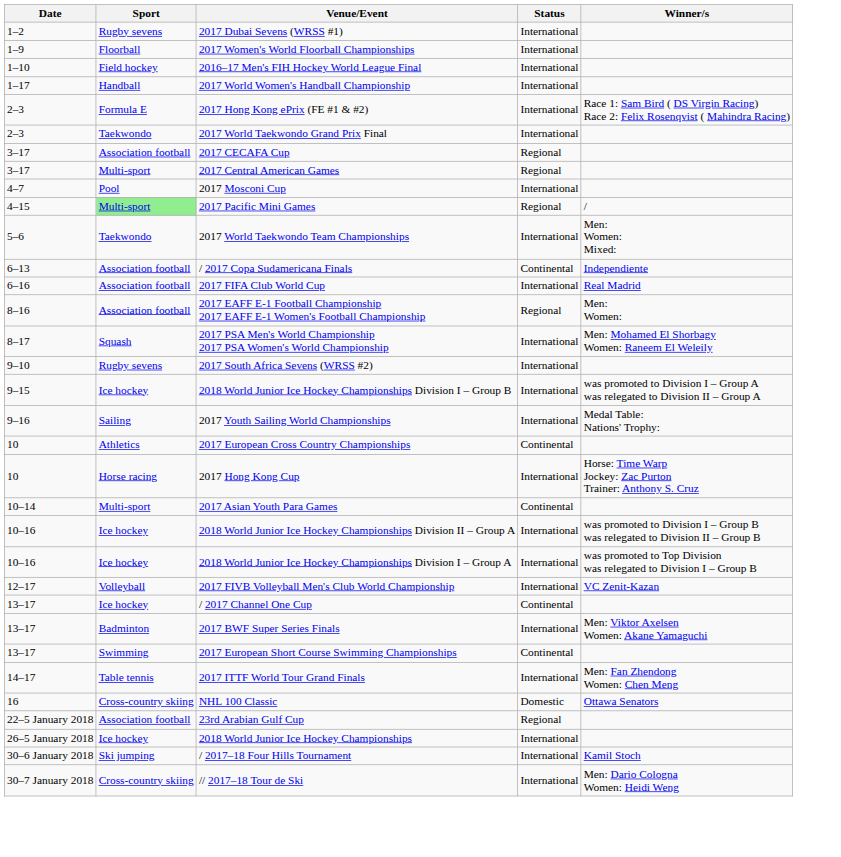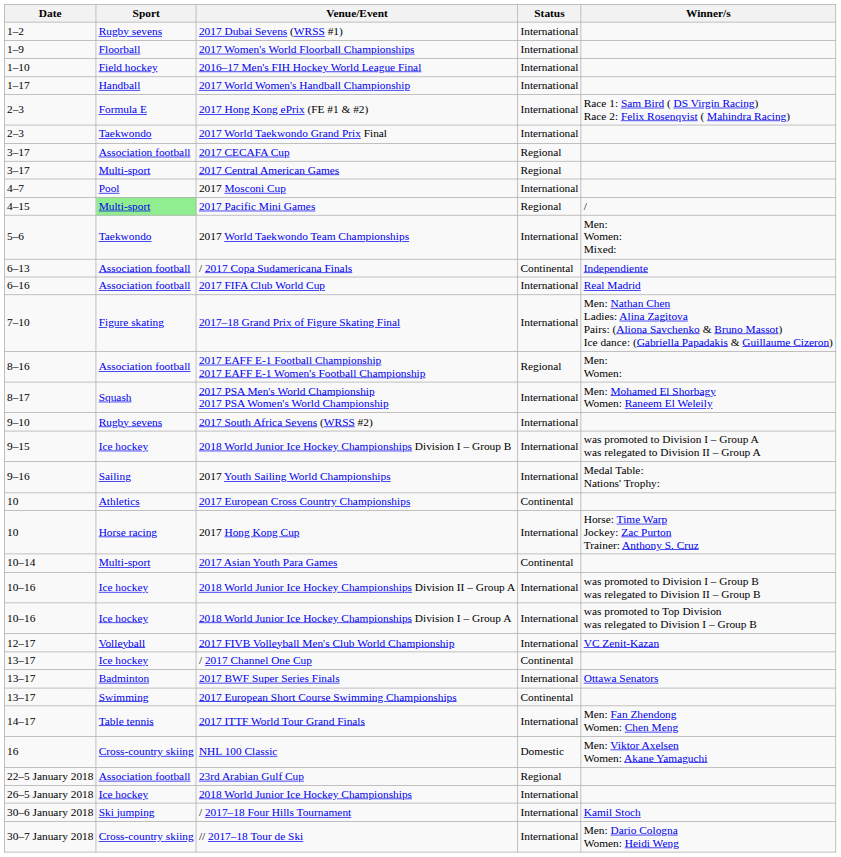 <table class="wikitable sortable">
 <tr>
 <th>Date</th>
 <th>Sport</th>
 <th>Venue/Event</th>
 <th>Status</th>
 <th>Winner/s</th>
 </tr>
 <tr>
 <td>1–2</td>
 <td><a href='#'>Rugby sevens</a></td>
 <td> <a href='#'>2017 Dubai Sevens</a> (<a href='#'>WRSS</a> #1)</td>
 <td>International</td>
 <td></td>
 </tr>
 <tr>
 <td>1–9</td>
 <td><a href='#'>Floorball</a></td>
 <td> <a href='#'>2017 Women's World Floorball Championships</a></td>
 <td>International</td>
 <td></td>
 </tr>
 <tr>
 <td>1–10</td>
 <td><a href='#'>Field hockey</a></td>
 <td> <a href='#'>2016–17 Men's FIH Hockey World League Final</a></td>
 <td>International</td>
 <td></td>
 </tr>
 <tr>
 <td>1–17</td>
 <td><a href='#'>Handball</a></td>
 <td> <a href='#'>2017 World Women's Handball Championship</a></td>
 <td>International</td>
 <td></td>
 </tr>
 <tr>
 <td>2–3</td>
 <td><a href='#'>Formula E</a></td>
 <td> <a href='#'>2017 Hong Kong ePrix</a> (FE #1 & #2)</td>
 <td>International</td>
 <td>Race 1:  <a href='#'>Sam Bird</a> ( <a href='#'>DS Virgin Racing</a>)<br>Race 2:  <a href='#'>Felix Rosenqvist</a> ( <a href='#'>Mahindra Racing</a>)</td>
 </tr>
 <tr>
 <td>2–3</td>
 <td><a href='#'>Taekwondo</a></td>
 <td> <a href='#'>2017 World Taekwondo Grand Prix</a> Final</td>
 <td>International</td>
 <td></td>
 </tr>
 <tr>
 <td>3–17</td>
 <td><a href='#'>Association football</a></td>
 <td> <a href='#'>2017 CECAFA Cup</a></td>
 <td>Regional</td>
 <td></td>
 </tr>
 <tr>
 <td>3–17</td>
 <td><a href='#'>Multi-sport</a></td>
 <td> <a href='#'>2017 Central American Games</a></td>
 <td>Regional</td>
 <td></td>
 </tr>
 <tr>
 <td>4–7</td>
 <td><a href='#'>Pool</a></td>
 <td> 2017 <a href='#'>Mosconi Cup</a></td>
 <td>International</td>
 <td></td>
 </tr>
 <tr>
 <td>4–15</td>
 <td style="background: lightgreen;"><a href='#'>Multi-sport</a></td>
 <td> <a href='#'>2017 Pacific Mini Games</a></td>
 <td>Regional</td>
 <td>/</td>
 </tr>
 <tr>
 <td>5–6</td>
 <td><a href='#'>Taekwondo</a></td>
 <td> 2017 <a href='#'>World Taekwondo Team Championships</a></td>
 <td>International</td>
 <td>Men: <br>Women: <br>Mixed: </td>
 </tr>
 <tr>
 <td>6–13</td>
 <td><a href='#'>Association football</a></td>
 <td>/ <a href='#'>2017 Copa Sudamericana Finals</a></td>
 <td>Continental</td>
 <td> <a href='#'>Independiente</a></td>
 </tr>
 <tr>
 <td>6–16</td>
 <td><a href='#'>Association football</a></td>
 <td> <a href='#'>2017 FIFA Club World Cup</a></td>
 <td>International</td>
 <td> <a href='#'>Real Madrid</a></td>
 </tr>
 <tr>
+<td>7–10</td>
+<td><a href='#'>Figure skating</a></td>
+<td> <a href='#'>2017–18 Grand Prix of Figure Skating Final</a></td>
+<td>International</td>
+<td>Men:  <a href='#'>Nathan Chen</a><br>Ladies:  <a href='#'>Alina Zagitova</a><br>Pairs:  (<a href='#'>Aliona Savchenko</a> & <a href='#'>Bruno Massot</a>)<br> Ice dance:  (<a href='#'>Gabriella Papadakis</a> & <a href='#'>Guillaume Cizeron</a>)</td>
+</tr>
+<tr>
 <td>8–16</td>
 <td><a href='#'>Association football</a></td>
 <td> <a href='#'>2017 EAFF E-1 Football Championship</a><br> <a href='#'>2017 EAFF E-1 Women's Football Championship</a></td>
 <td>Regional</td>
 <td>Men: <br>Women: </td>
 </tr>
 <tr>
 <td>8–17</td>
 <td><a href='#'>Squash</a></td>
 <td> <a href='#'>2017 PSA Men's World Championship</a><br> <a href='#'>2017 PSA Women's World Championship</a></td>
 <td>International</td>
 <td>Men:  <a href='#'>Mohamed El Shorbagy</a><br>Women:  <a href='#'>Raneem El Weleily</a></td>
 </tr>
 <tr>
 <td>9–10</td>
 <td><a href='#'>Rugby sevens</a></td>
 <td> <a href='#'>2017 South Africa Sevens</a> (<a href='#'>WRSS</a> #2)</td>
 <td>International</td>
 <td></td>
 </tr>
 <tr>
 <td>9–15</td>
 <td><a href='#'>Ice hockey</a></td>
 <td> <a href='#'>2018 World Junior Ice Hockey Championships</a> Division I – Group B</td>
 <td>International</td>
 <td> was promoted to Division I – Group A<br> was relegated to Division II – Group A</td>
 </tr>
 <tr>
 <td>9–16</td>
 <td><a href='#'>Sailing</a></td>
 <td> 2017 <a href='#'>Youth Sailing World Championships</a></td>
 <td>International</td>
 <td>Medal Table: <br>Nations' Trophy: </td>
 </tr>
 <tr>
 <td>10</td>
 <td><a href='#'>Athletics</a></td>
 <td> <a href='#'>2017 European Cross Country Championships</a></td>
 <td>Continental</td>
 <td></td>
 </tr>
 <tr>
 <td>10</td>
 <td><a href='#'>Horse racing</a></td>
 <td> 2017 <a href='#'>Hong Kong Cup</a></td>
 <td>International</td>
 <td>Horse:  <a href='#'>Time Warp</a><br>Jockey:  <a href='#'>Zac Purton</a><br>Trainer:  <a href='#'>Anthony S. Cruz</a></td>
 </tr>
 <tr>
 <td>10–14</td>
 <td><a href='#'>Multi-sport</a></td>
 <td> <a href='#'>2017 Asian Youth Para Games</a></td>
 <td>Continental</td>
 <td></td>
 </tr>
 <tr>
 <td>10–16</td>
 <td><a href='#'>Ice hockey</a></td>
 <td> <a href='#'>2018 World Junior Ice Hockey Championships</a> Division II – Group A</td>
 <td>International</td>
 <td> was promoted to Division I – Group B<br> was relegated to Division II – Group B</td>
 </tr>
 <tr>
 <td>10–16</td>
 <td><a href='#'>Ice hockey</a></td>
 <td> <a href='#'>2018 World Junior Ice Hockey Championships</a> Division I – Group A</td>
 <td>International</td>
 <td> was promoted to Top Division<br> was relegated  to Division I – Group B</td>
 </tr>
 <tr>
 <td>12–17</td>
 <td><a href='#'>Volleyball</a></td>
 <td> <a href='#'>2017 FIVB Volleyball Men's Club World Championship</a></td>
 <td>International</td>
 <td> <a href='#'>VC Zenit-Kazan</a></td>
 </tr>
 <tr>
 <td>13–17</td>
 <td><a href='#'>Ice hockey</a></td>
 <td>/ <a href='#'>2017 Channel One Cup</a></td>
 <td>Continental</td>
 <td></td>
 </tr>
 <tr>
 <td>13–17</td>
 <td><a href='#'>Badminton</a></td>
 <td> <a href='#'>2017 BWF Super Series Finals</a></td>
 <td>International</td>
-<td>Men:  <a href='#'>Viktor Axelsen</a><br>Women:  <a href='#'>Akane Yamaguchi</a></td>
+<td> <a href='#'>Ottawa Senators</a></td>
 </tr>
 <tr>
 <td>13–17</td>
 <td><a href='#'>Swimming</a></td>
 <td> <a href='#'>2017 European Short Course Swimming Championships</a></td>
 <td>Continental</td>
 <td></td>
 </tr>
 <tr>
 <td>14–17</td>
 <td><a href='#'>Table tennis</a></td>
 <td> <a href='#'>2017 ITTF World Tour Grand Finals</a></td>
 <td>International</td>
 <td>Men:  <a href='#'>Fan Zhendong</a><br>Women:  <a href='#'>Chen Meng</a></td>
 </tr>
 <tr>
 <td>16</td>
 <td><a href='#'>Cross-country skiing</a></td>
 <td> <a href='#'>NHL 100 Classic</a></td>
 <td>Domestic</td>
-<td> <a href='#'>Ottawa Senators</a></td>
+<td>Men:  <a href='#'>Viktor Axelsen</a><br>Women:  <a href='#'>Akane Yamaguchi</a></td>
 </tr>
 <tr>
 <td>22–5 January 2018</td>
 <td><a href='#'>Association football</a></td>
 <td> <a href='#'>23rd Arabian Gulf Cup</a></td>
 <td>Regional</td>
 <td></td>
 </tr>
 <tr>
 <td>26–5 January 2018</td>
 <td><a href='#'>Ice hockey</a></td>
 <td> <a href='#'>2018 World Junior Ice Hockey Championships</a></td>
 <td>International</td>
 <td></td>
 </tr>
 <tr>
 <td>30–6 January 2018</td>
 <td><a href='#'>Ski jumping</a></td>
 <td>/ <a href='#'>2017–18 Four Hills Tournament</a></td>
 <td>International</td>
 <td> <a href='#'>Kamil Stoch</a></td>
 </tr>
 <tr>
 <td>30–7 January 2018</td>
 <td><a href='#'>Cross-country skiing</a></td>
 <td>// <a href='#'>2017–18 Tour de Ski</a></td>
 <td>International</td>
 <td>Men:  <a href='#'>Dario Cologna</a><br>Women:  <a href='#'>Heidi Weng</a></td>
 </tr>
 </table>
